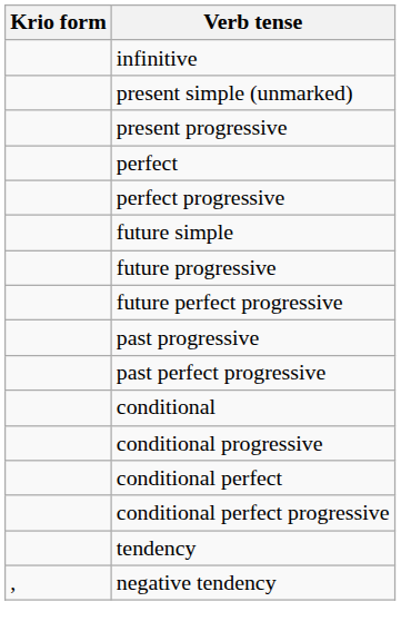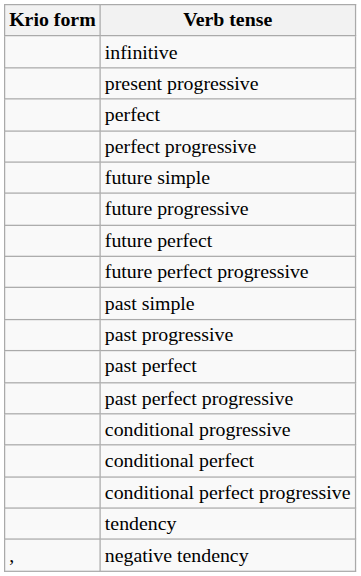 <table class="wikitable">
 <tr>
 <th>Krio form</th>
 <th>Verb tense</th>
 </tr>
 <tr>
 <td></td>
 <td>infinitive</td>
-</tr>
-<tr>
-<td></td>
-<td>present simple (unmarked)</td>
 </tr>
 <tr>
 <td></td>
 <td>present progressive</td>
 </tr>
 <tr>
 <td></td>
 <td>perfect</td>
 </tr>
 <tr>
 <td></td>
 <td>perfect progressive</td>
 </tr>
 <tr>
 <td></td>
 <td>future simple</td>
 </tr>
 <tr>
 <td></td>
 <td>future progressive</td>
 </tr>
 <tr>
 <td></td>
+<td>future perfect</td>
+</tr>
+<tr>
+<td></td>
 <td>future perfect progressive</td>
+</tr>
+<tr>
+<td></td>
+<td>past simple</td>
 </tr>
 <tr>
 <td></td>
 <td>past progressive</td>
 </tr>
 <tr>
 <td></td>
-<td>past perfect progressive</td>
+<td>past perfect</td>
 </tr>
 <tr>
 <td></td>
-<td>conditional</td>
+<td>past perfect progressive</td>
 </tr>
 <tr>
 <td></td>
 <td>conditional progressive</td>
 </tr>
 <tr>
 <td></td>
 <td>conditional perfect</td>
 </tr>
 <tr>
 <td></td>
 <td>conditional perfect progressive</td>
 </tr>
 <tr>
 <td></td>
 <td>tendency</td>
 </tr>
 <tr>
 <td>, </td>
 <td>negative tendency</td>
 </tr>
 </table>
